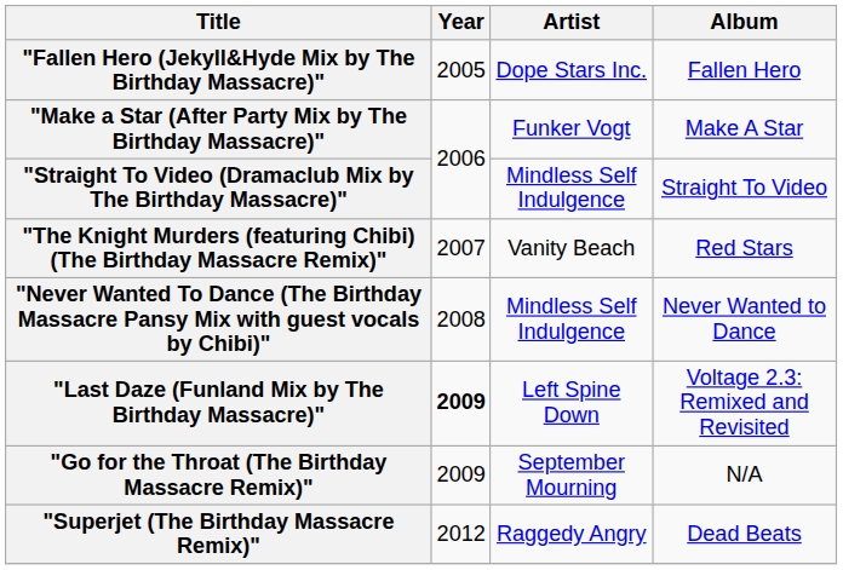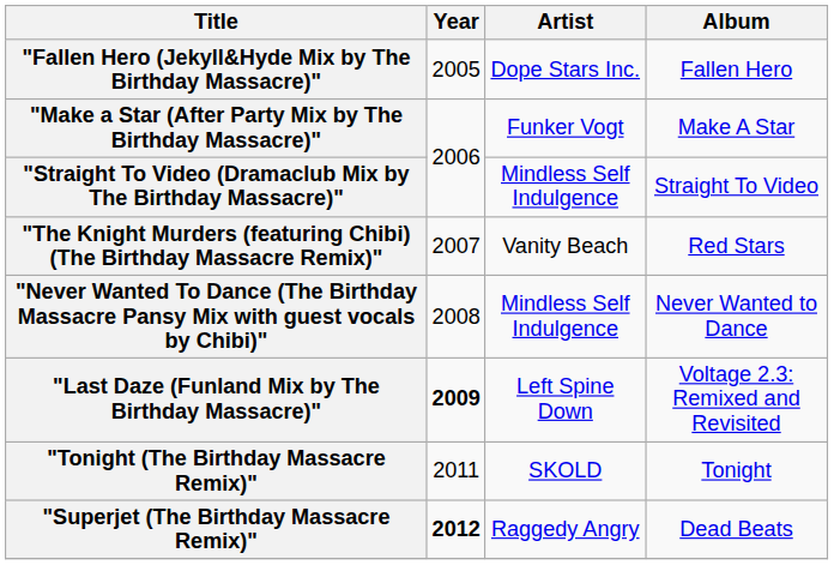 <table class="wikitable plainrowheaders" style="text-align:center;" border="1">
 <tr>
 <th scope="col" style="width:19em;">Title</th>
 <th scope="col">Year</th>
 <th scope="col">Artist</th>
 <th scope="col">Album</th>
 </tr>
 <tr>
 <th scope="row">"Fallen Hero (Jekyll&Hyde Mix by The Birthday Massacre)"</th>
 <td>2005</td>
 <td><a href='#'>Dope Stars Inc.</a></td>
 <td><a href='#'>Fallen Hero</a></td>
 </tr>
 <tr>
 <th scope="row">"Make a Star (After Party Mix by The Birthday Massacre)"</th>
 <td rowspan="2">2006</td>
 <td><a href='#'>Funker Vogt</a></td>
 <td><a href='#'>Make A Star</a></td>
 </tr>
 <tr>
 <th scope="row">"Straight To Video (Dramaclub Mix by The Birthday Massacre)"</th>
 <td><a href='#'>Mindless Self Indulgence</a></td>
 <td><a href='#'>Straight To Video</a></td>
 </tr>
 <tr>
 <th scope="row">"The Knight Murders (featuring Chibi) (The Birthday Massacre Remix)"</th>
 <td>2007</td>
 <td>Vanity Beach</td>
 <td><a href='#'>Red Stars</a></td>
 </tr>
 <tr>
 <th scope="row">"Never Wanted To Dance (The Birthday Massacre Pansy Mix with guest vocals by Chibi)"</th>
 <td>2008</td>
 <td><a href='#'>Mindless Self Indulgence</a></td>
 <td><a href='#'>Never Wanted to Dance</a></td>
 </tr>
 <tr>
 <th scope="row">"Last Daze (Funland Mix by The Birthday Massacre)"</th>
 <td><strong>2009</strong></td>
 <td><a href='#'>Left Spine Down</a></td>
 <td><a href='#'>Voltage 2.3: Remixed and Revisited</a></td>
 </tr>
 <tr>
-<th scope="row">"Go for the Throat (The Birthday Massacre Remix)"</th>
-<td>2009</td>
-<td><a href='#'>September Mourning</a></td>
-<td>N/A</td>
+<th scope="row">"Tonight (The Birthday Massacre Remix)"</th>
+<td>2011</td>
+<td><a href='#'>SKOLD</a></td>
+<td><a href='#'>Tonight</a></td>
 </tr>
 <tr>
 <th scope="row">"Superjet (The Birthday Massacre Remix)"</th>
-<td>2012</td>
+<td><strong>2012</strong></td>
 <td><a href='#'>Raggedy Angry</a></td>
 <td><a href='#'>Dead Beats</a></td>
 </tr>
 <tr>
 </tr>
 </table>
